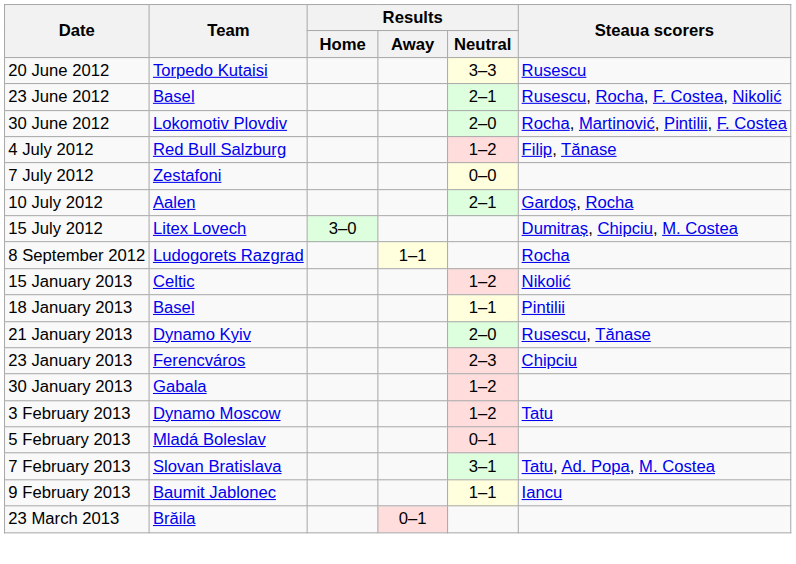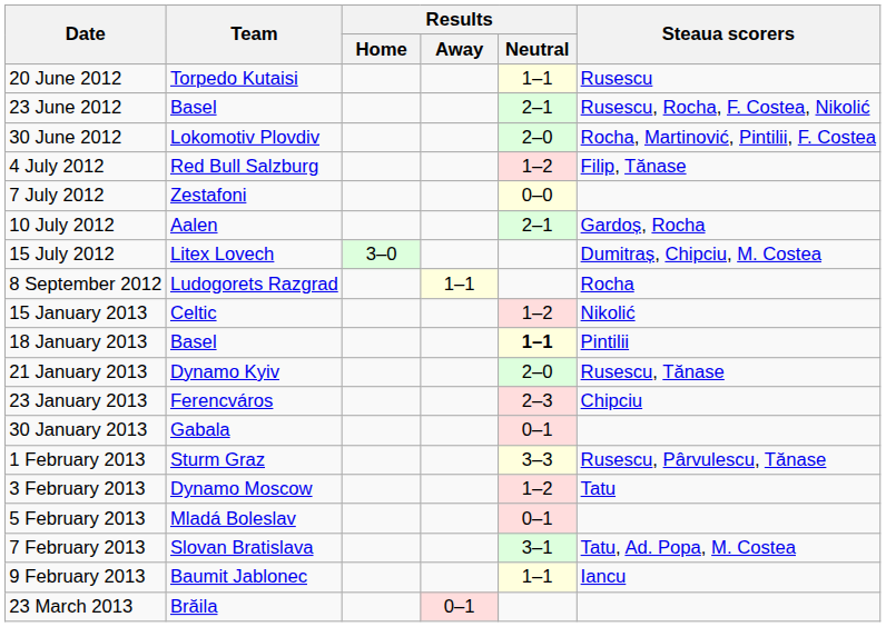 <table class="wikitable" style="text-align:center">
 <tr>
 <th rowspan=2>Date</th>
 <th rowspan=2>Team</th>
 <th colspan=3>Results</th>
 <th rowspan=2>Steaua scorers</th>
 </tr>
 <tr>
 <th width=60>Home</th>
 <th width=60>Away</th>
 <th width=60>Neutral</th>
 </tr>
 <tr>
 <td align=left>20 June 2012</td>
 <td align=left> <a href='#'>Torpedo Kutaisi</a></td>
 <td></td>
 <td></td>
-<td style="background:#ffd;">3–3</td>
+<td style="background:#ffd;">1–1</td>
 <td align=left> <a href='#'>Rusescu</a></td>
 </tr>
 <tr>
 <td align=left>23 June 2012</td>
 <td align=left> <a href='#'>Basel</a></td>
 <td></td>
 <td></td>
 <td style="background:#dfd;">2–1</td>
 <td align=left> <a href='#'>Rusescu</a>,  <a href='#'>Rocha</a>,  <a href='#'>F. Costea</a>,  <a href='#'>Nikolić</a></td>
 </tr>
 <tr>
 <td align=left>30 June 2012</td>
 <td align=left> <a href='#'>Lokomotiv Plovdiv</a></td>
 <td></td>
 <td></td>
 <td style="background:#dfd;">2–0</td>
 <td align=left> <a href='#'>Rocha</a>,  <a href='#'>Martinović</a>,  <a href='#'>Pintilii</a>,  <a href='#'>F. Costea</a></td>
 </tr>
 <tr>
 <td align=left>4 July 2012</td>
 <td align=left> <a href='#'>Red Bull Salzburg</a></td>
 <td></td>
 <td></td>
 <td style="background:#fdd;">1–2</td>
 <td align=left> <a href='#'>Filip</a>,  <a href='#'>Tănase</a></td>
 </tr>
 <tr>
 <td align=left>7 July 2012</td>
 <td align=left> <a href='#'>Zestafoni</a></td>
 <td></td>
 <td></td>
 <td style="background:#ffd;">0–0</td>
 <td></td>
 </tr>
 <tr>
 <td align=left>10 July 2012</td>
 <td align=left> <a href='#'>Aalen</a></td>
 <td></td>
 <td></td>
 <td style="background:#dfd;">2–1</td>
 <td align=left> <a href='#'>Gardoș</a>,  <a href='#'>Rocha</a></td>
 </tr>
 <tr>
 <td align=left>15 July 2012</td>
 <td align=left> <a href='#'>Litex Lovech</a></td>
 <td style="background:#dfd;">3–0</td>
 <td></td>
 <td></td>
 <td align=left> <a href='#'>Dumitraș</a>,  <a href='#'>Chipciu</a>,  <a href='#'>M. Costea</a></td>
 </tr>
 <tr>
 <td align=left>8 September 2012</td>
 <td align=left> <a href='#'>Ludogorets Razgrad</a></td>
 <td></td>
 <td style="background:#ffd;">1–1</td>
 <td></td>
 <td align=left> <a href='#'>Rocha</a></td>
 </tr>
 <tr>
 <td align=left>15 January 2013</td>
 <td align=left> <a href='#'>Celtic</a></td>
 <td></td>
 <td></td>
 <td style="background:#fdd;">1–2</td>
 <td align=left> <a href='#'>Nikolić</a></td>
 </tr>
 <tr>
 <td align=left>18 January 2013</td>
 <td align=left> <a href='#'>Basel</a></td>
 <td></td>
 <td></td>
-<td style="background:#ffd;">1–1</td>
+<td style="background:#ffd;"><strong>1–1</strong></td>
 <td align=left> <a href='#'>Pintilii</a></td>
 </tr>
 <tr>
 <td align=left>21 January 2013</td>
 <td align=left> <a href='#'>Dynamo Kyiv</a></td>
 <td></td>
 <td></td>
 <td style="background:#dfd;">2–0</td>
 <td align=left> <a href='#'>Rusescu</a>,  <a href='#'>Tănase</a></td>
 </tr>
 <tr>
 <td align=left>23 January 2013</td>
 <td align=left> <a href='#'>Ferencváros</a></td>
 <td></td>
 <td></td>
 <td style="background:#fdd;">2–3</td>
 <td align=left> <a href='#'>Chipciu</a></td>
 </tr>
 <tr>
 <td align=left>30 January 2013</td>
 <td align=left> <a href='#'>Gabala</a></td>
 <td></td>
 <td></td>
-<td style="background:#fdd;">1–2</td>
+<td style="background:#fdd;">0–1</td>
 <td align=left></td>
+</tr>
+<tr>
+<td align=left>1 February 2013</td>
+<td align=left> <a href='#'>Sturm Graz</a></td>
+<td></td>
+<td></td>
+<td style="background:#ffd;">3–3</td>
+<td align=left> <a href='#'>Rusescu</a>,  <a href='#'>Pârvulescu</a>,  <a href='#'>Tănase</a></td>
 </tr>
 <tr>
 <td align=left>3 February 2013</td>
 <td align=left> <a href='#'>Dynamo Moscow</a></td>
 <td></td>
 <td></td>
 <td style="background:#fdd;">1–2</td>
 <td align=left> <a href='#'>Tatu</a></td>
 </tr>
 <tr>
 <td align=left>5 February 2013</td>
 <td align=left> <a href='#'>Mladá Boleslav</a></td>
 <td></td>
 <td></td>
 <td style="background:#fdd;">0–1</td>
 <td align=left></td>
 </tr>
 <tr>
 <td align=left>7 February 2013</td>
 <td align=left> <a href='#'>Slovan Bratislava</a></td>
 <td></td>
 <td></td>
 <td style="background:#dfd;">3–1</td>
 <td align=left> <a href='#'>Tatu</a>,  <a href='#'>Ad. Popa</a>,  <a href='#'>M. Costea</a></td>
 </tr>
 <tr>
 <td align=left>9 February 2013</td>
 <td align=left> <a href='#'>Baumit Jablonec</a></td>
 <td></td>
 <td></td>
 <td style="background:#ffd;">1–1</td>
 <td align=left> <a href='#'>Iancu</a></td>
 </tr>
 <tr>
 <td align=left>23 March 2013</td>
 <td align=left> <a href='#'>Brăila</a></td>
 <td></td>
 <td style="background:#fdd;">0–1</td>
 <td></td>
 <td align=left></td>
 </tr>
 </table>
